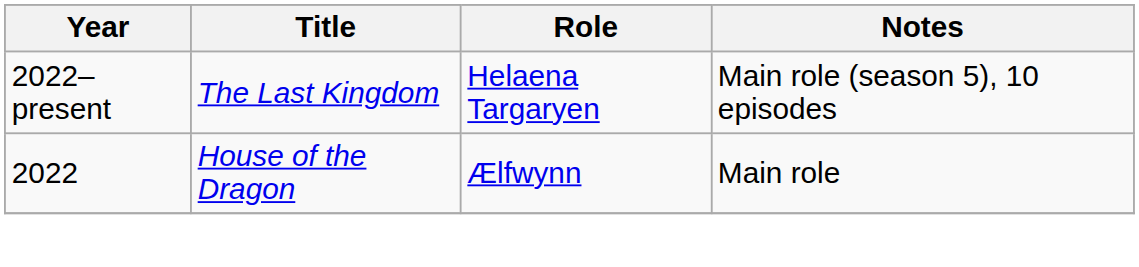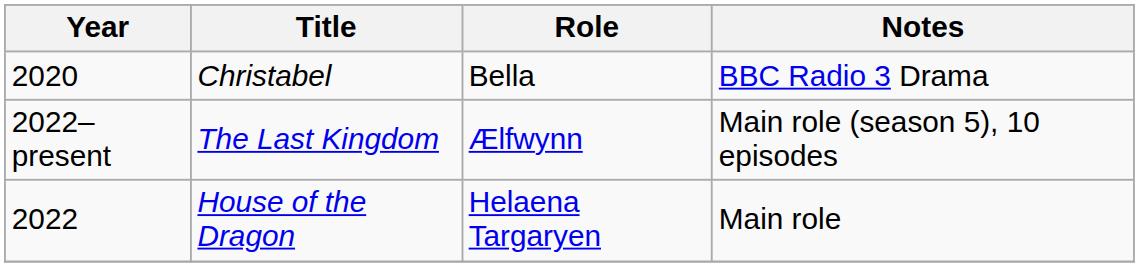 <table class="wikitable sortable">
 <tr>
 <th>Year</th>
 <th>Title</th>
 <th>Role</th>
 <th class="unsortable">Notes</th>
 </tr>
 <tr>
+<td>2020</td>
+<td><em>Christabel</em></td>
+<td>Bella</td>
+<td><a href='#'>BBC Radio 3</a> Drama</td>
+</tr>
+<tr>
 <td>2022–present</td>
 <td><em><a href='#'>The Last Kingdom</a></em></td>
-<td><a href='#'>Helaena Targaryen</a></td>
+<td><a href='#'>Ælfwynn</a></td>
 <td>Main role (season 5), 10 episodes</td>
 </tr>
 <tr>
 <td>2022</td>
 <td><em><a href='#'>House of the Dragon</a></em></td>
-<td><a href='#'>Ælfwynn</a></td>
+<td><a href='#'>Helaena Targaryen</a></td>
 <td>Main role</td>
 </tr>
 <tr>
 </tr>
 </table>
